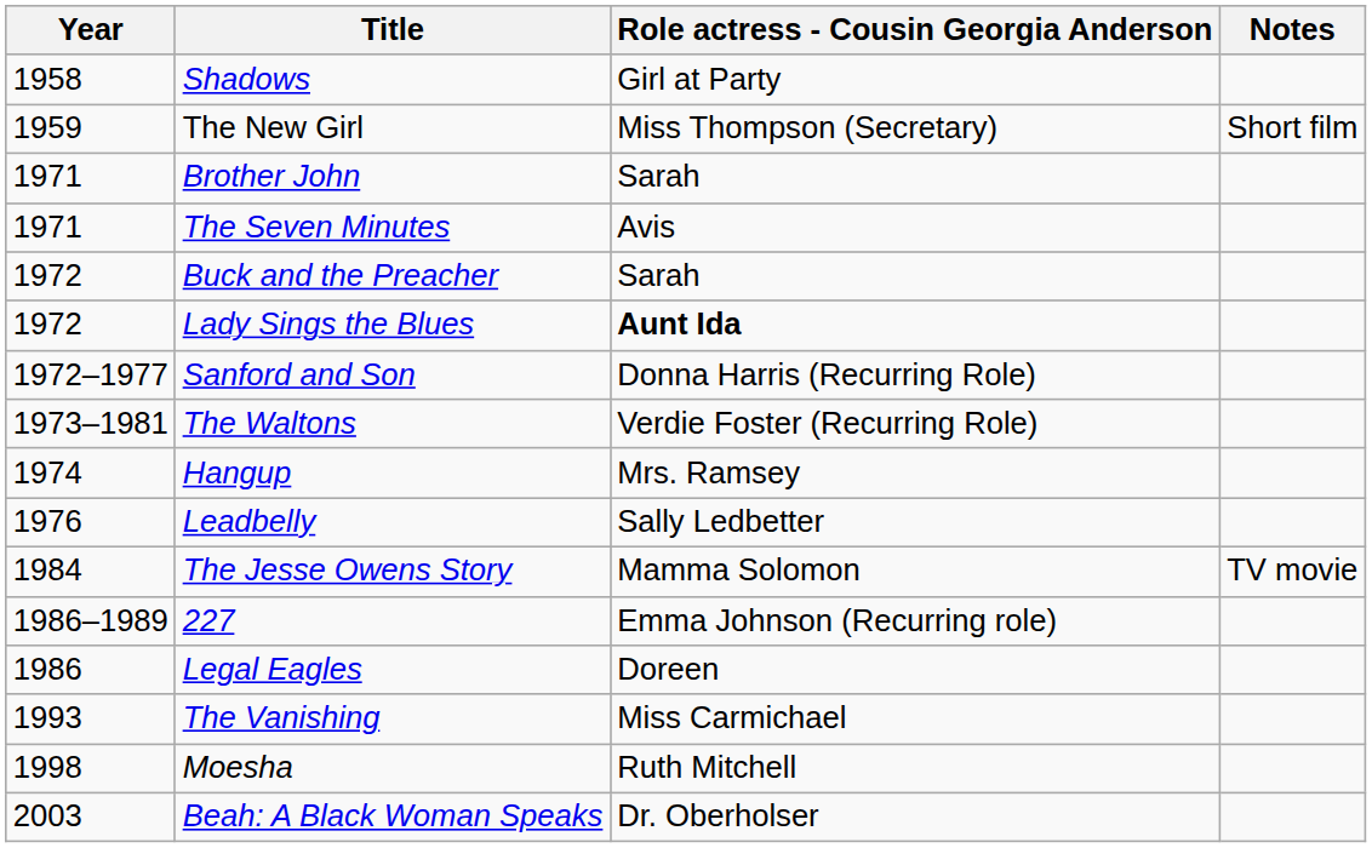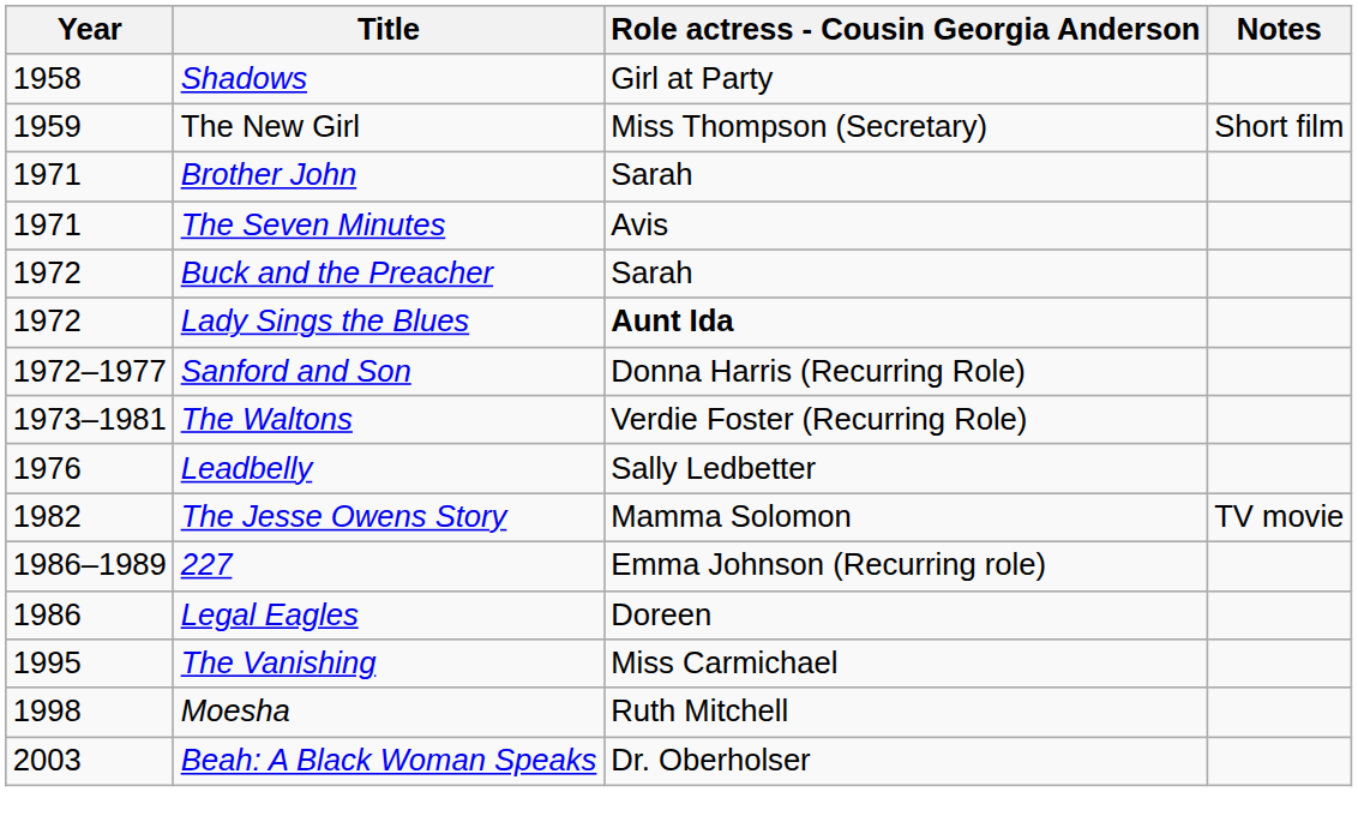 <table class="wikitable">
 <tr>
 <th>Year</th>
 <th>Title</th>
 <th>Role actress - Cousin Georgia Anderson</th>
 <th>Notes</th>
 </tr>
 <tr>
 <td>1958</td>
 <td><em><a href='#'>Shadows</a></em></td>
 <td>Girl at Party</td>
 <td></td>
 </tr>
 <tr>
 <td>1959</td>
 <td>The New Girl</td>
 <td>Miss Thompson (Secretary)</td>
 <td>Short film</td>
 </tr>
 <tr>
 <td>1971</td>
 <td><em><a href='#'>Brother John</a></em></td>
 <td>Sarah</td>
 <td></td>
 </tr>
 <tr>
 <td>1971</td>
 <td><em><a href='#'>The Seven Minutes</a></em></td>
 <td>Avis</td>
 <td></td>
 </tr>
 <tr>
 <td>1972</td>
 <td><em><a href='#'>Buck and the Preacher</a></em></td>
 <td>Sarah</td>
 <td></td>
 </tr>
 <tr>
 <td>1972</td>
 <td><em><a href='#'>Lady Sings the Blues</a></em></td>
 <td><strong>Aunt Ida</strong></td>
 <td></td>
 </tr>
 <tr>
 <td>1972–1977</td>
 <td><em><a href='#'>Sanford and Son</a></em></td>
 <td>Donna Harris (Recurring Role)</td>
 <td></td>
 </tr>
 <tr>
 <td>1973–1981</td>
 <td><em><a href='#'>The Waltons</a></em></td>
 <td>Verdie Foster (Recurring Role)</td>
 <td></td>
 </tr>
 <tr>
-<td>1974</td>
-<td><em><a href='#'>Hangup</a></em></td>
-<td>Mrs. Ramsey</td>
-<td></td>
-</tr>
-<tr>
 <td>1976</td>
 <td><em><a href='#'>Leadbelly</a></em></td>
 <td>Sally Ledbetter</td>
 <td></td>
 </tr>
 <tr>
-<td>1984</td>
+<td>1982</td>
 <td><em><a href='#'>The Jesse Owens Story</a></em></td>
 <td>Mamma Solomon</td>
 <td>TV movie</td>
 </tr>
 <tr>
 <td>1986–1989</td>
 <td><em><a href='#'>227</a></em></td>
 <td>Emma Johnson (Recurring role)</td>
 <td></td>
 </tr>
 <tr>
 <td>1986</td>
 <td><em><a href='#'>Legal Eagles</a></em></td>
 <td>Doreen</td>
 <td></td>
 </tr>
 <tr>
-<td>1993</td>
+<td>1995</td>
 <td><em><a href='#'>The Vanishing</a></em></td>
 <td>Miss Carmichael</td>
 <td></td>
 </tr>
 <tr>
 <td>1998</td>
 <td><em>Moesha</em></td>
 <td>Ruth Mitchell</td>
 </tr>
 <tr>
 <td>2003</td>
 <td><em><a href='#'>Beah: A Black Woman Speaks</a></em></td>
 <td>Dr. Oberholser</td>
 <td></td>
 </tr>
 </table>
